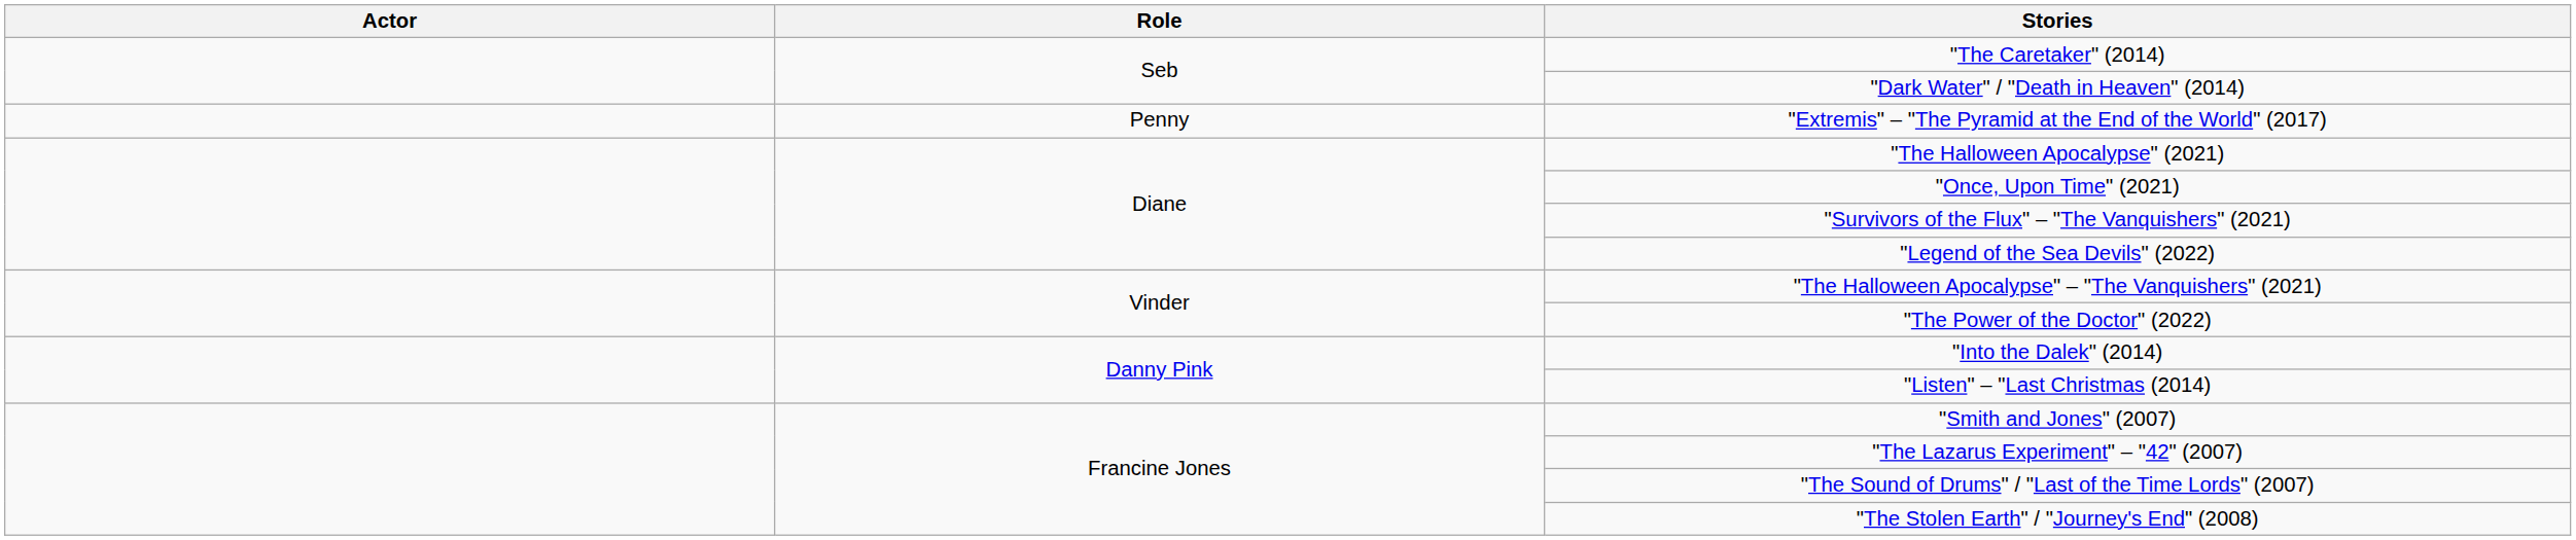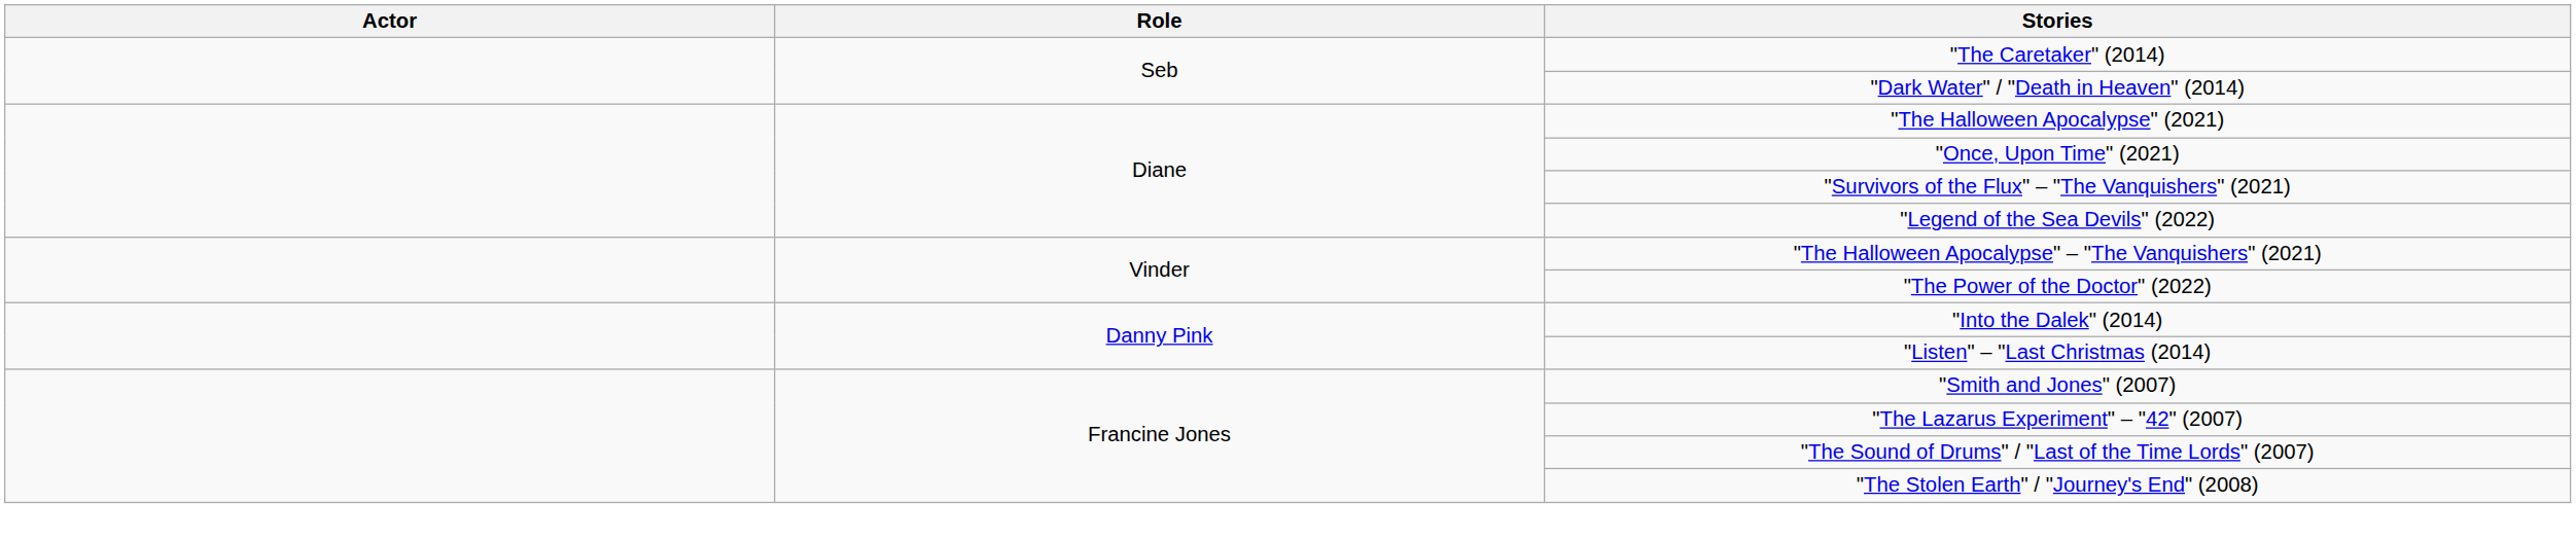 <table class="wikitable plainrowheaders sortable" style="text-align:center; width:99%;">
 <tr>
 <th style="width:30%;">Actor</th>
 <th scope="col" style="width:30%;">Role</th>
 <th scope="col" style="width:40%;">Stories</th>
 </tr>
 <tr>
 <td scope="row" rowspan="2"></td>
 <td rowspan="2">Seb</td>
 <td data-sort-value="247">"<a href='#'>The Caretaker</a>" (2014)</td>
 </tr>
 <tr>
 <td data-sort-value="252a">"<a href='#'>Dark Water</a>" / "<a href='#'>Death in Heaven</a>" (2014)</td>
-</tr>
-<tr>
-<td scope="row"></td>
-<td>Penny</td>
-<td data-sort-value="270">"<a href='#'>Extremis</a>" – "<a href='#'>The Pyramid at the End of the World</a>" (2017)</td>
 </tr>
 <tr>
 <td rowspan="4" scope="row"></td>
 <td rowspan="4">Diane</td>
 <td data-sort-value="297a">"<a href='#'>The Halloween Apocalypse</a>" (2021)</td>
 </tr>
 <tr>
 <td data-sort-value="297c">"<a href='#'>Once, Upon Time</a>" (2021)</td>
 </tr>
 <tr>
 <td data-sort-value="297e">"<a href='#'>Survivors of the Flux</a>" – "<a href='#'>The Vanquishers</a>" (2021)</td>
 </tr>
 <tr>
 <td data-sort-value="299">"<a href='#'>Legend of the Sea Devils</a>" (2022)</td>
 </tr>
 <tr>
 <td rowspan="2" scope="row"></td>
 <td rowspan="2">Vinder</td>
 <td data-sort-value="297a">"<a href='#'>The Halloween Apocalypse</a>" – "<a href='#'>The Vanquishers</a>" (2021)</td>
 </tr>
 <tr>
 <td data-sort-value="300">"<a href='#'>The Power of the Doctor</a>" (2022)</td>
 </tr>
 <tr>
 <td scope="row" rowspan="2"></td>
 <td rowspan="2"><a href='#'>Danny Pink</a></td>
 <td data-sort-value="243">"<a href='#'>Into the Dalek</a>" (2014)</td>
 </tr>
 <tr>
 <td data-sort-value="245">"<a href='#'>Listen</a>" – "<a href='#'>Last Christmas</a> (2014)</td>
 </tr>
 <tr>
 <td scope="row" rowspan="4"></td>
 <td rowspan="4">Francine Jones</td>
 <td data-sort-value="179">"<a href='#'>Smith and Jones</a>" (2007)</td>
 </tr>
 <tr>
 <td data-sort-value="183">"<a href='#'>The Lazarus Experiment</a>" – "<a href='#'>42</a>" (2007)</td>
 </tr>
 <tr>
 <td data-sort-value="187b">"<a href='#'>The Sound of Drums</a>" / "<a href='#'>Last of the Time Lords</a>" (2007)</td>
 </tr>
 <tr>
 <td data-sort-value="198a">"<a href='#'>The Stolen Earth</a>" / "<a href='#'>Journey's End</a>" (2008)</td>
 </tr>
 </table>
